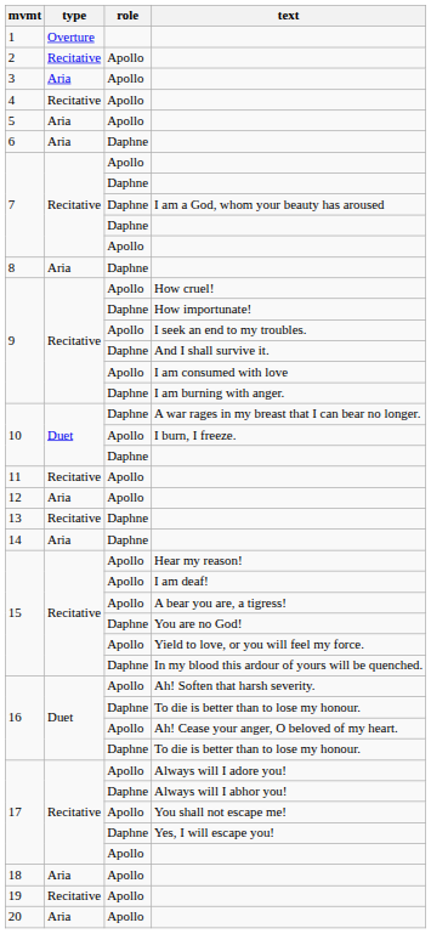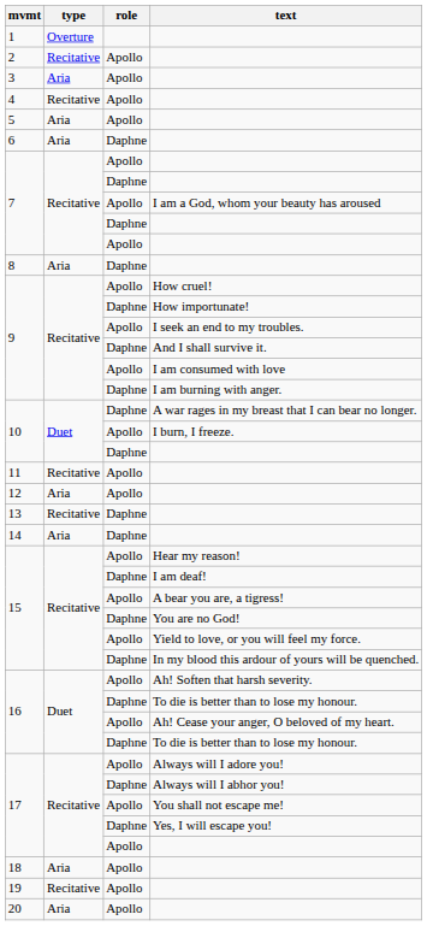 <table class="wikitable">
 <tr>
 <th>mvmt</th>
 <th>type</th>
 <th>role</th>
 <th>text</th>
 </tr>
 <tr>
 <td>1</td>
 <td><a href='#'>Overture</a></td>
 <td></td>
 <td></td>
 </tr>
 <tr>
 <td>2</td>
 <td><a href='#'>Recitative</a></td>
 <td>Apollo</td>
 <td></td>
 </tr>
 <tr>
 <td>3</td>
 <td><a href='#'>Aria</a></td>
 <td>Apollo</td>
 <td></td>
 </tr>
 <tr>
 <td>4</td>
 <td>Recitative</td>
 <td>Apollo</td>
 <td></td>
 </tr>
 <tr>
 <td>5</td>
 <td>Aria</td>
 <td>Apollo</td>
 <td></td>
 </tr>
 <tr>
 <td>6</td>
 <td>Aria</td>
 <td>Daphne</td>
 <td></td>
 </tr>
 <tr>
 <td rowspan=5>7</td>
 <td rowspan=5>Recitative</td>
 <td>Apollo</td>
 <td></td>
 </tr>
 <tr>
 <td>Daphne</td>
 <td></td>
 </tr>
 <tr>
-<td>Daphne</td>
+<td>Apollo</td>
 <td>I am a God, whom your beauty has aroused</td>
 </tr>
 <tr>
 <td>Daphne</td>
 <td></td>
 </tr>
 <tr>
 <td>Apollo</td>
 <td></td>
 </tr>
 <tr>
 <td>8</td>
 <td>Aria</td>
 <td>Daphne</td>
 <td></td>
 </tr>
 <tr>
 <td rowspan=6>9</td>
 <td rowspan=6>Recitative</td>
 <td>Apollo</td>
 <td>How cruel!</td>
 </tr>
 <tr>
 <td>Daphne</td>
 <td>How importunate!</td>
 </tr>
 <tr>
 <td>Apollo</td>
 <td>I seek an end to my troubles.</td>
 </tr>
 <tr>
 <td>Daphne</td>
 <td>And I shall survive it.</td>
 </tr>
 <tr>
 <td>Apollo</td>
 <td>I am consumed with love</td>
 </tr>
 <tr>
 <td>Daphne</td>
 <td>I am burning with anger.</td>
 </tr>
 <tr>
 <td rowspan=3>10</td>
 <td rowspan=3><a href='#'>Duet</a></td>
 <td>Daphne</td>
 <td>A war rages in my breast that I can bear no longer.</td>
 </tr>
 <tr>
 <td>Apollo</td>
 <td>I burn, I freeze.</td>
 </tr>
 <tr>
 <td>Daphne</td>
 <td></td>
 </tr>
 <tr>
 <td>11</td>
 <td>Recitative</td>
 <td>Apollo</td>
 <td></td>
 </tr>
 <tr>
 <td>12</td>
 <td>Aria</td>
 <td>Apollo</td>
 <td></td>
 </tr>
 <tr>
 <td>13</td>
 <td>Recitative</td>
 <td>Daphne</td>
 <td></td>
 </tr>
 <tr>
 <td>14</td>
 <td>Aria</td>
 <td>Daphne</td>
 <td></td>
 </tr>
 <tr>
 <td rowspan=6>15</td>
 <td rowspan=6>Recitative</td>
 <td>Apollo</td>
 <td>Hear my reason!</td>
 </tr>
 <tr>
-<td>Apollo</td>
+<td>Daphne</td>
 <td>I am deaf!</td>
 </tr>
 <tr>
 <td>Apollo</td>
 <td>A bear you are, a tigress!</td>
 </tr>
 <tr>
 <td>Daphne</td>
 <td>You are no God!</td>
 </tr>
 <tr>
 <td>Apollo</td>
 <td>Yield to love, or you will feel my force.</td>
 </tr>
 <tr>
 <td>Daphne</td>
 <td>In my blood this ardour of yours will be quenched.</td>
 </tr>
 <tr>
 <td rowspan=4>16</td>
 <td rowspan=4>Duet</td>
 <td>Apollo</td>
 <td>Ah! Soften that harsh severity.</td>
 </tr>
 <tr>
 <td>Daphne</td>
 <td>To die is better than to lose my honour.</td>
 </tr>
 <tr>
 <td>Apollo</td>
 <td>Ah! Cease your anger, O beloved of my heart.</td>
 </tr>
 <tr>
 <td>Daphne</td>
 <td>To die is better than to lose my honour.</td>
 </tr>
 <tr>
 <td rowspan=5>17</td>
 <td rowspan=5>Recitative</td>
 <td>Apollo</td>
 <td>Always will I adore you!</td>
 </tr>
 <tr>
 <td>Daphne</td>
 <td>Always will I abhor you!</td>
 </tr>
 <tr>
 <td>Apollo</td>
 <td>You shall not escape me!</td>
 </tr>
 <tr>
 <td>Daphne</td>
 <td>Yes, I will escape you!</td>
 </tr>
 <tr>
 <td>Apollo</td>
 <td></td>
 </tr>
 <tr>
 <td>18</td>
 <td>Aria</td>
 <td>Apollo</td>
 <td></td>
 </tr>
 <tr>
 <td>19</td>
 <td>Recitative</td>
 <td>Apollo</td>
 <td></td>
 </tr>
 <tr>
 <td>20</td>
 <td>Aria</td>
 <td>Apollo</td>
 <td></td>
 </tr>
 </table>
